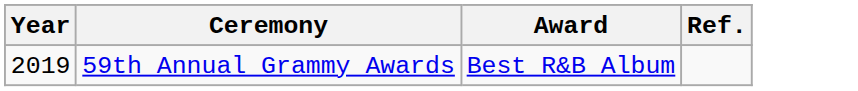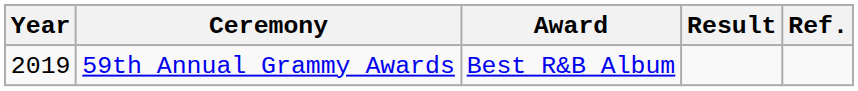 <table class="wikitable">
 <tr>
 <th align="left">Year</th>
 <th align="left">Ceremony</th>
 <th align="left">Award</th>
+<th align="left">Result</th>
 <th align="left">Ref.</th>
 </tr>
 <tr>
 <td>2019</td>
 <td><a href='#'>59th Annual Grammy Awards</a></td>
 <td><a href='#'>Best R&B Album</a></td>
 <td></td>
+<td></td>
 </tr>
 </table>
